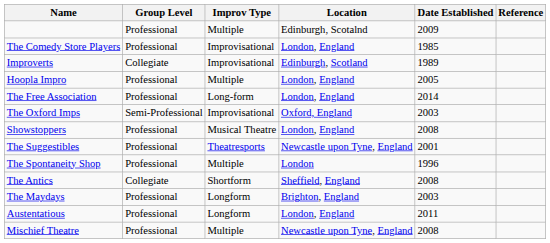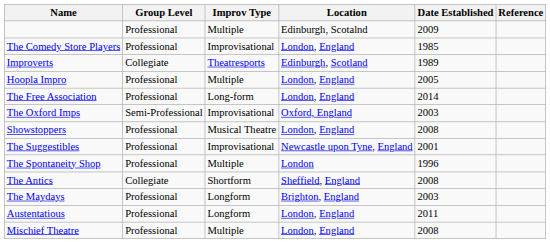 <table class="wikitable sortable">
 <tr>
 <th>Name</th>
 <th>Group Level</th>
 <th>Improv Type</th>
 <th>Location</th>
 <th>Date Established</th>
 <th class="unsortable">Reference</th>
 </tr>
 <tr>
 <td></td>
 <td>Professional</td>
 <td>Multiple</td>
 <td>Edinburgh, Scotalnd</td>
 <td>2009</td>
 <td></td>
 </tr>
 <tr>
 <td><a href='#'>The Comedy Store Players</a></td>
 <td>Professional</td>
 <td>Improvisational</td>
 <td><a href='#'>London</a>, <a href='#'>England</a></td>
 <td>1985</td>
 <td></td>
 </tr>
 <tr>
 <td><a href='#'>Improverts</a></td>
 <td>Collegiate</td>
-<td>Improvisational</td>
+<td><a href='#'>Theatresports</a></td>
 <td><a href='#'>Edinburgh</a>, <a href='#'>Scotland</a></td>
 <td>1989</td>
 <td></td>
 </tr>
 <tr>
 <td><a href='#'>Hoopla Impro</a></td>
 <td>Professional</td>
 <td>Multiple</td>
 <td><a href='#'>London</a>, <a href='#'>England</a></td>
 <td>2005</td>
 <td></td>
 </tr>
 <tr>
 <td><a href='#'>The Free Association</a></td>
 <td>Professional</td>
 <td>Long-form</td>
 <td><a href='#'>London</a>, <a href='#'>England</a></td>
 <td>2014</td>
 <td></td>
 </tr>
 <tr>
 <td><a href='#'>The Oxford Imps</a></td>
 <td>Semi-Professional</td>
 <td>Improvisational</td>
 <td><a href='#'>Oxford, England</a></td>
 <td>2003</td>
 <td></td>
 </tr>
 <tr>
 <td><a href='#'>Showstoppers</a></td>
 <td>Professional</td>
 <td>Musical Theatre</td>
 <td><a href='#'>London</a>, <a href='#'>England</a></td>
 <td>2008</td>
 <td></td>
 </tr>
 <tr>
 <td><a href='#'>The Suggestibles</a></td>
 <td>Professional</td>
-<td><a href='#'>Theatresports</a></td>
+<td>Improvisational</td>
 <td><a href='#'>Newcastle upon Tyne</a>, <a href='#'>England</a></td>
 <td>2001</td>
 <td></td>
 </tr>
 <tr>
 <td><a href='#'>The Spontaneity Shop</a></td>
 <td>Professional</td>
 <td>Multiple</td>
 <td><a href='#'>London</a></td>
 <td>1996</td>
 <td></td>
 </tr>
 <tr>
 <td><a href='#'>The Antics</a></td>
 <td>Collegiate</td>
 <td>Shortform</td>
 <td><a href='#'>Sheffield</a>, <a href='#'>England</a></td>
 <td>2008</td>
 <td></td>
 </tr>
 <tr>
 <td><a href='#'>The Maydays</a></td>
 <td>Professional</td>
 <td>Longform</td>
 <td><a href='#'>Brighton</a>, <a href='#'>England</a></td>
 <td>2003</td>
 <td></td>
 </tr>
 <tr>
 <td><a href='#'>Austentatious</a></td>
 <td>Professional</td>
 <td>Longform</td>
 <td><a href='#'>London</a>, <a href='#'>England</a></td>
 <td>2011</td>
 <td></td>
 </tr>
 <tr>
 <td><a href='#'>Mischief Theatre</a></td>
 <td>Professional</td>
 <td>Multiple</td>
-<td><a href='#'>Newcastle upon Tyne</a>, <a href='#'>England</a></td>
+<td><a href='#'>London</a>, <a href='#'>England</a></td>
 <td>2008</td>
 <td></td>
 </tr>
 </table>
